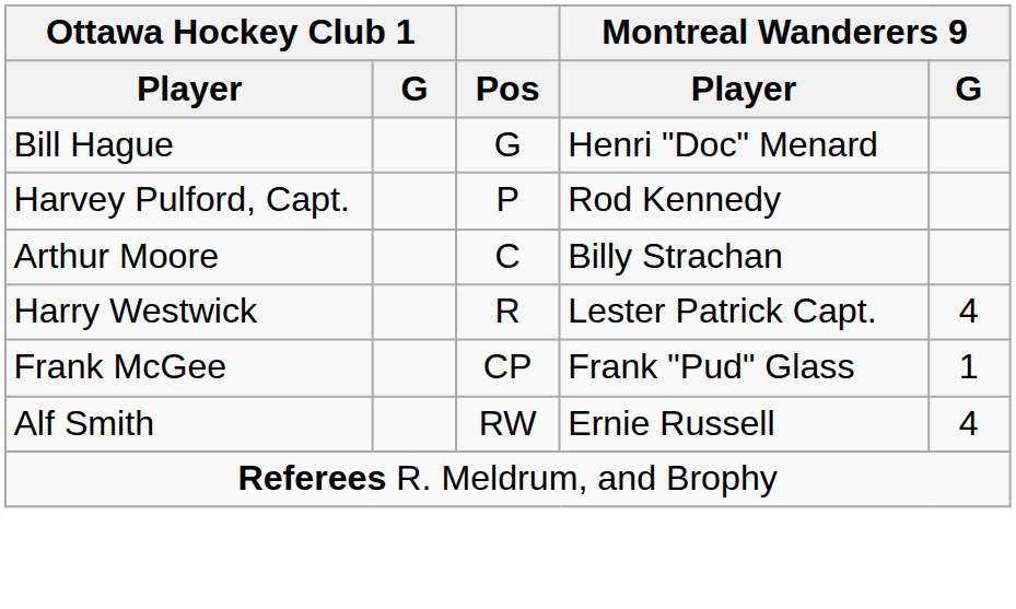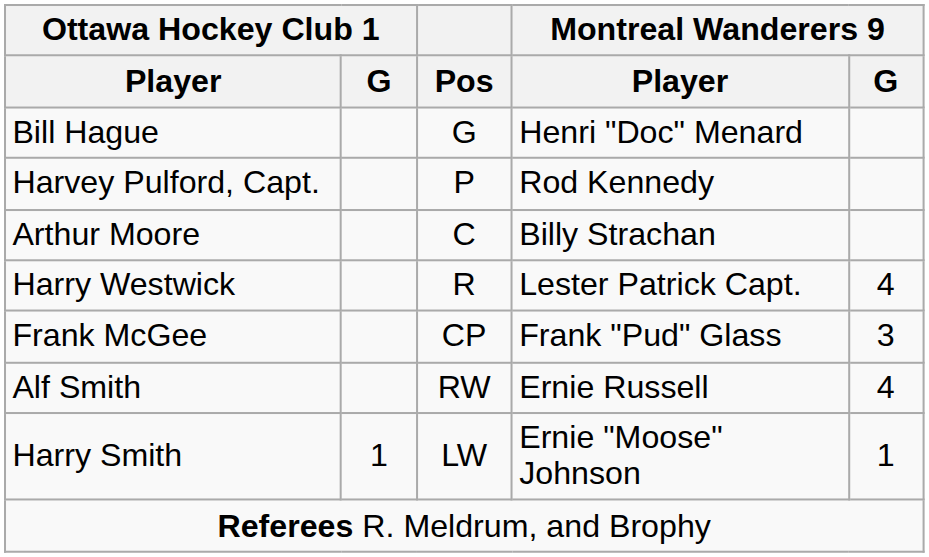 <table class="wikitable" style="text-align:center;">
 <tr>
 <th colspan="2">Ottawa Hockey Club 1</th>
 <th></th>
 <th colspan="2">Montreal Wanderers 9</th>
 </tr>
 <tr>
 <th width="160">Player</th>
 <th width="30">G</th>
 <th width="40">Pos</th>
 <th width="160">Player</th>
 <th width="30">G</th>
 </tr>
 <tr>
 <td align="left">Bill Hague</td>
 <td></td>
 <td>G</td>
 <td align="left">Henri "Doc" Menard</td>
 <td></td>
 </tr>
 <tr>
 <td align="left">Harvey Pulford, Capt.</td>
 <td></td>
 <td>P</td>
 <td align="left">Rod Kennedy</td>
 <td></td>
 </tr>
 <tr>
 <td align="left">Arthur Moore</td>
 <td></td>
 <td>C</td>
 <td align="left">Billy Strachan</td>
 <td></td>
 </tr>
 <tr>
 <td align="left">Harry Westwick</td>
 <td></td>
 <td>R</td>
 <td align="left">Lester Patrick Capt.</td>
 <td>4</td>
 </tr>
 <tr>
 <td align="left">Frank McGee</td>
 <td></td>
 <td>CP</td>
 <td align="left">Frank "Pud" Glass</td>
-<td>1</td>
+<td>3</td>
 </tr>
 <tr>
 <td align="left">Alf Smith</td>
 <td></td>
 <td>RW</td>
 <td align="left">Ernie Russell</td>
 <td>4</td>
 </tr>
 <tr>
+<td align="left">Harry Smith</td>
+<td>1</td>
+<td>LW</td>
+<td align="left">Ernie "Moose" Johnson</td>
+<td>1</td>
+</tr>
+<tr>
 <td colspan="5"><strong>Referees</strong>  R. Meldrum, and Brophy</td>
 </tr>
 </table>
